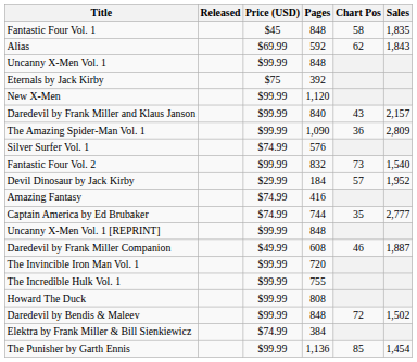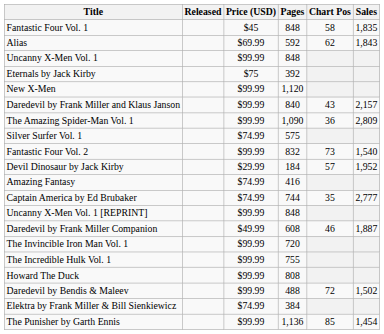 <table class="wikitable sortable">
 <tr>
 <th class="unsortable">Title</th>
 <th>Released</th>
 <th>Price (USD)</th>
 <th>Pages</th>
 <th>Chart Pos</th>
 <th>Sales</th>
 </tr>
 <tr>
 <td>Fantastic Four Vol. 1</td>
 <td></td>
 <td style="text-align: center">$45</td>
 <td style="text-align: center">848</td>
 <td style="text-align: center">58</td>
 <td style="text-align: center">1,835</td>
 </tr>
 <tr>
 <td>Alias</td>
 <td></td>
 <td style="text-align: center">$69.99</td>
 <td style="text-align: center">592</td>
 <td style="text-align: center">62</td>
 <td style="text-align: center">1,843</td>
 </tr>
 <tr>
 <td>Uncanny X-Men Vol. 1</td>
 <td></td>
 <td style="text-align: center">$99.99</td>
 <td style="text-align: center">848</td>
 <th style="background-color: light grey"></th>
 <th style="background-color: light grey"></th>
 </tr>
 <tr>
 <td>Eternals by Jack Kirby</td>
 <td></td>
 <td style="text-align: center">$75</td>
 <td style="text-align: center">392</td>
 <th style="background-color: light grey"></th>
 <th style="background-color: light grey"></th>
 </tr>
 <tr>
 <td>New X-Men</td>
 <td></td>
 <td style="text-align: center">$99.99</td>
 <td style="text-align: center">1,120</td>
 <th style="background-color: light grey"></th>
 <th style="background-color: light grey"></th>
 </tr>
 <tr>
 <td>Daredevil by Frank Miller and Klaus Janson</td>
 <td></td>
 <td style="text-align: center">$99.99</td>
 <td style="text-align: center">840</td>
 <td style="text-align: center">43</td>
 <td style="text-align: center">2,157</td>
 </tr>
 <tr>
 <td>The Amazing Spider-Man Vol. 1</td>
 <td></td>
 <td style="text-align: center">$99.99</td>
 <td style="text-align: center">1,090</td>
 <td style="text-align: center">36</td>
 <td style="text-align: center">2,809</td>
 </tr>
 <tr>
 <td>Silver Surfer Vol. 1</td>
 <td></td>
 <td style="text-align: center">$74.99</td>
-<td style="text-align: center">576</td>
+<td style="text-align: center">575</td>
 <th style="background-color: light grey"></th>
 <th style="background-color: light grey"></th>
 </tr>
 <tr>
 <td>Fantastic Four Vol. 2</td>
 <td></td>
 <td style="text-align: center">$99.99</td>
 <td style="text-align: center">832</td>
 <td style="text-align: center">73</td>
 <td style="text-align: center">1,540</td>
 </tr>
 <tr>
 <td>Devil Dinosaur by Jack Kirby</td>
 <td></td>
 <td style="text-align: center">$29.99</td>
 <td style="text-align: center">184</td>
 <td style="text-align: center">57</td>
 <td style="text-align: center">1,952</td>
 </tr>
 <tr>
 <td>Amazing Fantasy</td>
 <td></td>
 <td style="text-align: center">$74.99</td>
 <td style="text-align: center">416</td>
 <th style="background-color: light grey"></th>
 <th style="background-color: light grey"></th>
 </tr>
 <tr>
 <td>Captain America by Ed Brubaker</td>
 <td></td>
 <td style="text-align: center">$74.99</td>
 <td style="text-align: center">744</td>
 <td style="text-align: center">35</td>
 <td style="text-align: center">2,777</td>
 </tr>
 <tr>
 <td>Uncanny X-Men Vol. 1 [REPRINT]</td>
 <td></td>
 <td style="text-align: center">$99.99</td>
 <td style="text-align: center">848</td>
 <th style="background-color: light grey"></th>
 <th style="background-color: light grey"></th>
 </tr>
 <tr>
 <td>Daredevil by Frank Miller Companion</td>
 <td></td>
 <td style="text-align: center">$49.99</td>
 <td style="text-align: center">608</td>
 <td style="text-align: center">46</td>
 <td style="text-align: center">1,887</td>
 </tr>
 <tr>
 <td>The Invincible Iron Man Vol. 1</td>
 <td></td>
 <td style="text-align: center">$99.99</td>
 <td style="text-align: center">720</td>
 <th style="background-color: light grey"></th>
 <th style="background-color: light grey"></th>
 </tr>
 <tr>
 <td>The Incredible Hulk Vol. 1</td>
 <td></td>
 <td style="text-align: center">$99.99</td>
 <td style="text-align: center">755</td>
 <th style="background-color: light grey"></th>
 <th style="background-color: light grey"></th>
 </tr>
 <tr>
 <td>Howard The Duck</td>
 <td></td>
 <td style="text-align: center">$99.99</td>
 <td style="text-align: center">808</td>
 <th style="background-color: light grey"></th>
 <th style="background-color: light grey"></th>
 </tr>
 <tr>
 <td>Daredevil by Bendis & Maleev</td>
 <td></td>
 <td style="text-align: center">$99.99</td>
-<td style="text-align: center">848</td>
+<td style="text-align: center">488</td>
 <td style="text-align: center">72</td>
 <td style="text-align: center">1,502</td>
 </tr>
 <tr>
 <td>Elektra by Frank Miller & Bill Sienkiewicz</td>
 <td></td>
 <td style="text-align: center">$74.99</td>
 <td style="text-align: center">384</td>
 <th style="background-color: light grey"></th>
 <th style="background-color: light grey"></th>
 </tr>
 <tr>
 <td>The Punisher by Garth Ennis</td>
 <td></td>
 <td style="text-align: center">$99.99</td>
 <td style="text-align: center">1,136</td>
 <td style="text-align: center">85</td>
 <td style="text-align: center">1,454</td>
 </tr>
 </table>
